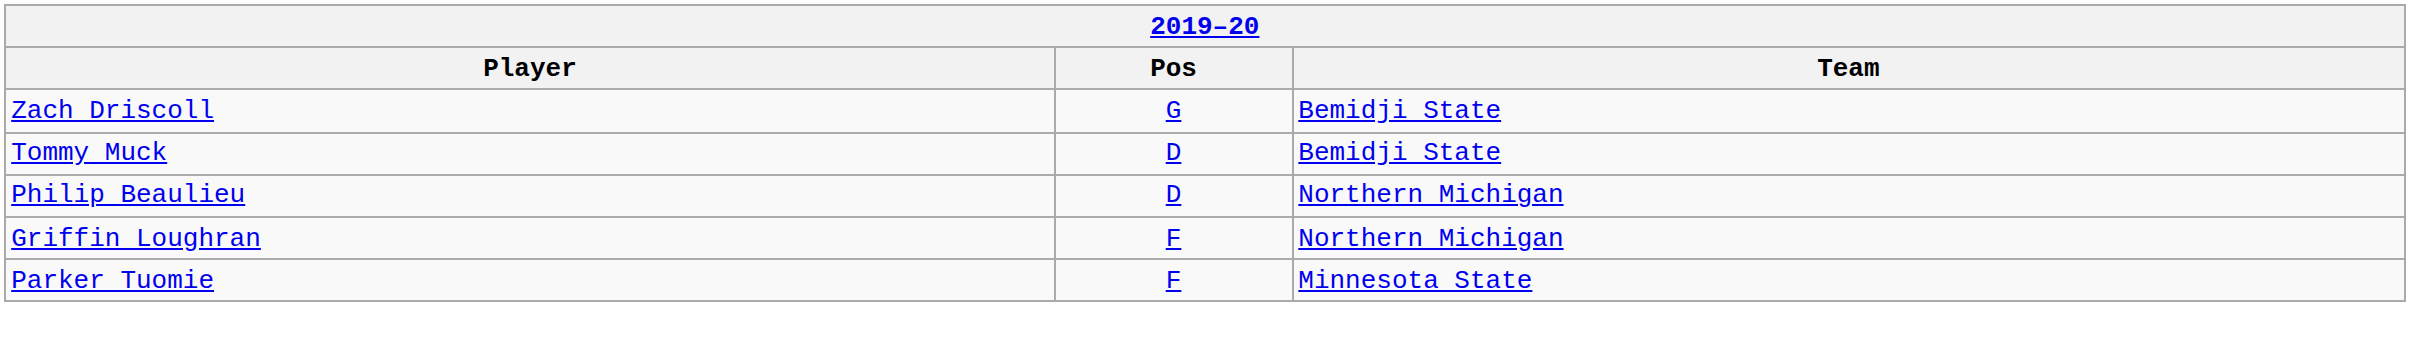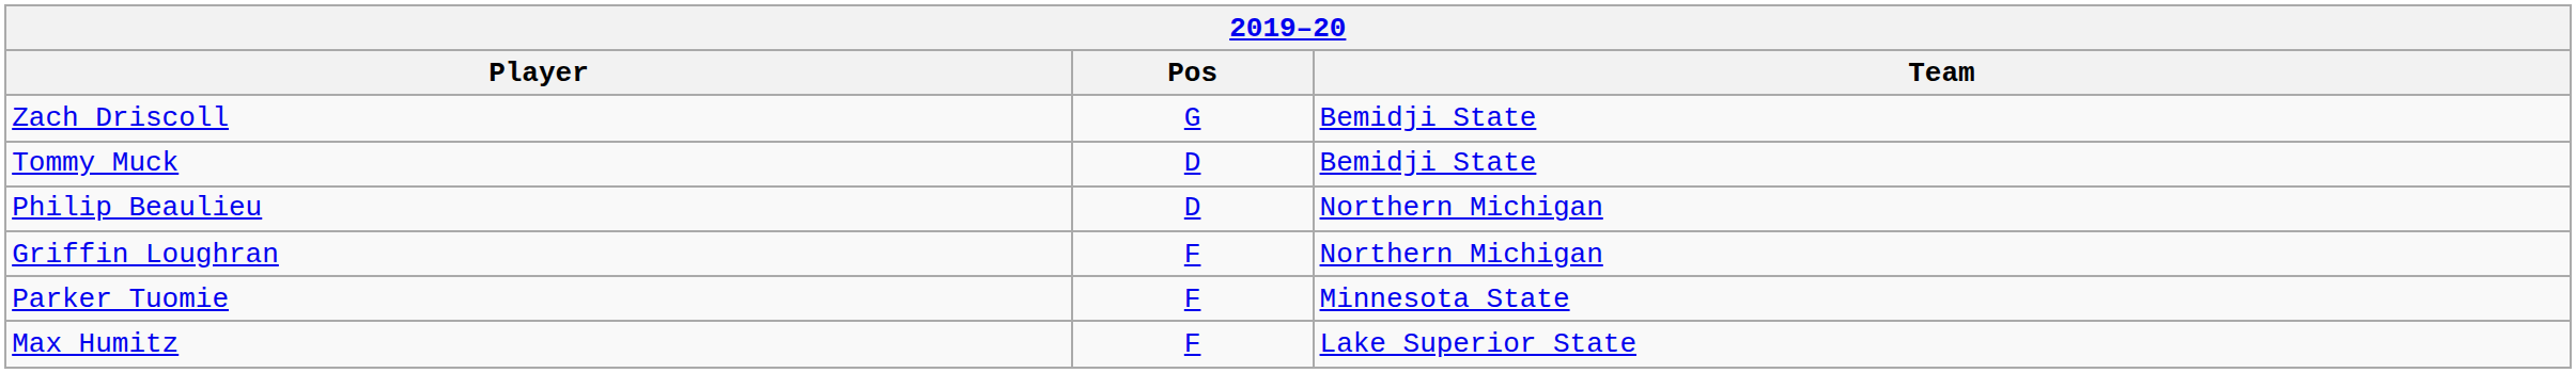 <table class="wikitable" width=95%>
 <tr>
 <th colspan=3><a href='#'>2019–20</a></th>
 </tr>
 <tr>
 <th>Player</th>
 <th>Pos</th>
 <th>Team</th>
 </tr>
 <tr>
 <td><a href='#'>Zach Driscoll</a></td>
 <td align=center><a href='#'>G</a></td>
 <td><a href='#'>Bemidji State</a></td>
 </tr>
 <tr>
 <td><a href='#'>Tommy Muck</a></td>
 <td align=center><a href='#'>D</a></td>
 <td><a href='#'>Bemidji State</a></td>
 </tr>
 <tr>
 <td><a href='#'>Philip Beaulieu</a></td>
 <td align=center><a href='#'>D</a></td>
 <td><a href='#'>Northern Michigan</a></td>
 </tr>
 <tr>
 <td><a href='#'>Griffin Loughran</a></td>
 <td align=center><a href='#'>F</a></td>
 <td><a href='#'>Northern Michigan</a></td>
 </tr>
 <tr>
 <td><a href='#'>Parker Tuomie</a></td>
 <td align=center><a href='#'>F</a></td>
 <td><a href='#'>Minnesota State</a></td>
 </tr>
+<tr>
+<td><a href='#'>Max Humitz</a></td>
+<td align=center><a href='#'>F</a></td>
+<td><a href='#'>Lake Superior State</a></td>
+</tr>
 </table>
